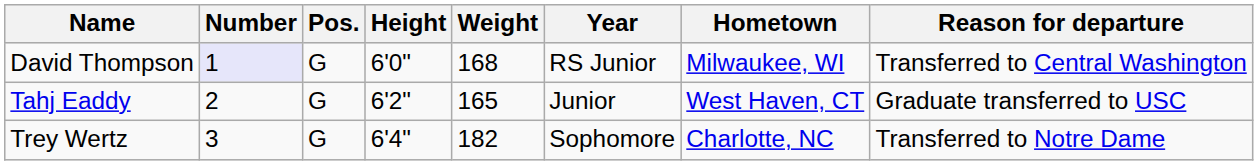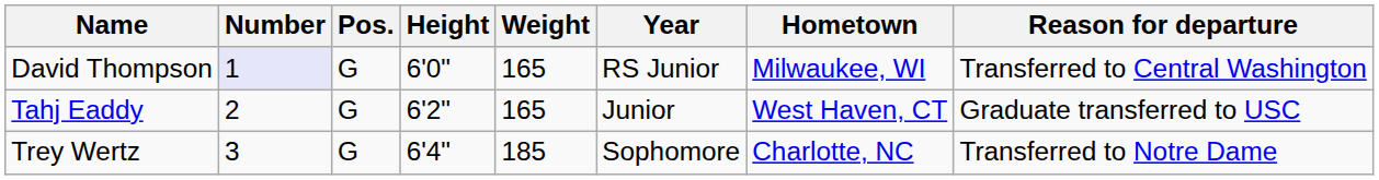 <table class="wikitable sortable" border="1">
 <tr>
 <th>Name</th>
 <th>Number</th>
 <th>Pos.</th>
 <th>Height</th>
 <th>Weight</th>
 <th>Year</th>
 <th>Hometown</th>
 <th class="unsortable">Reason for departure</th>
 </tr>
 <tr>
 <td>David Thompson</td>
 <td style="background: lavender;">1</td>
 <td>G</td>
 <td>6'0"</td>
-<td>168</td>
+<td>165</td>
 <td>RS Junior</td>
 <td><a href='#'>Milwaukee, WI</a></td>
 <td>Transferred to <a href='#'>Central Washington</a></td>
 </tr>
 <tr>
 <td><a href='#'>Tahj Eaddy</a></td>
 <td>2</td>
 <td>G</td>
 <td>6'2"</td>
 <td>165</td>
 <td>Junior</td>
 <td><a href='#'>West Haven, CT</a></td>
 <td>Graduate transferred to <a href='#'>USC</a></td>
 </tr>
 <tr>
 <td>Trey Wertz</td>
 <td>3</td>
 <td>G</td>
 <td>6'4"</td>
-<td>182</td>
+<td>185</td>
 <td>Sophomore</td>
 <td><a href='#'>Charlotte, NC</a></td>
 <td>Transferred to <a href='#'>Notre Dame</a></td>
 </tr>
 </table>
